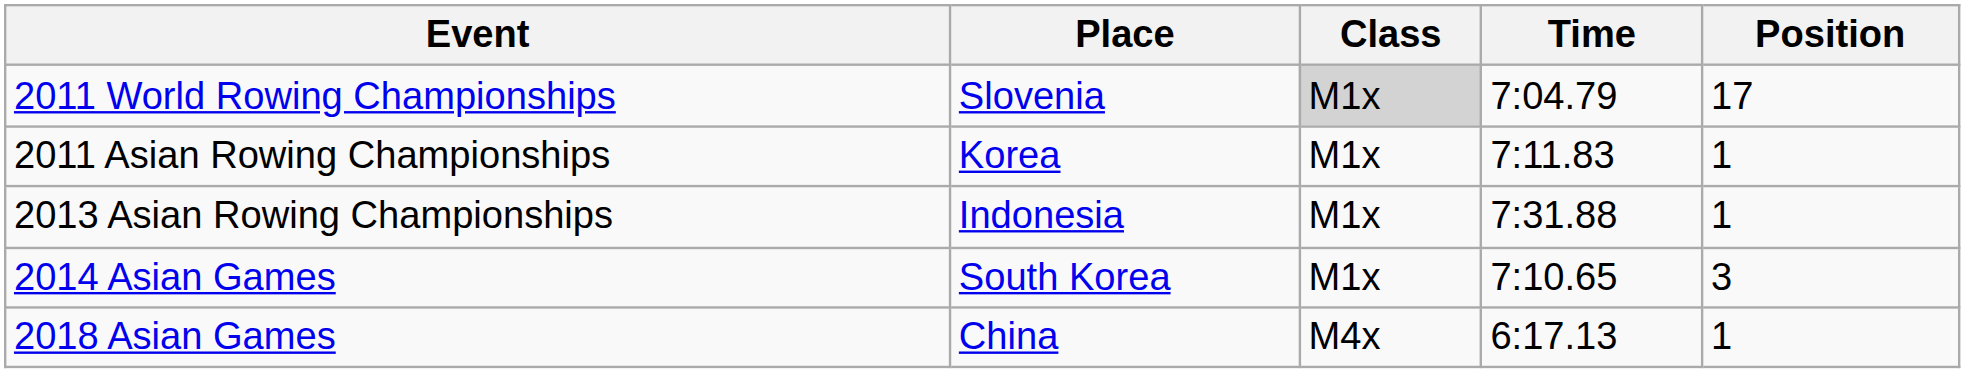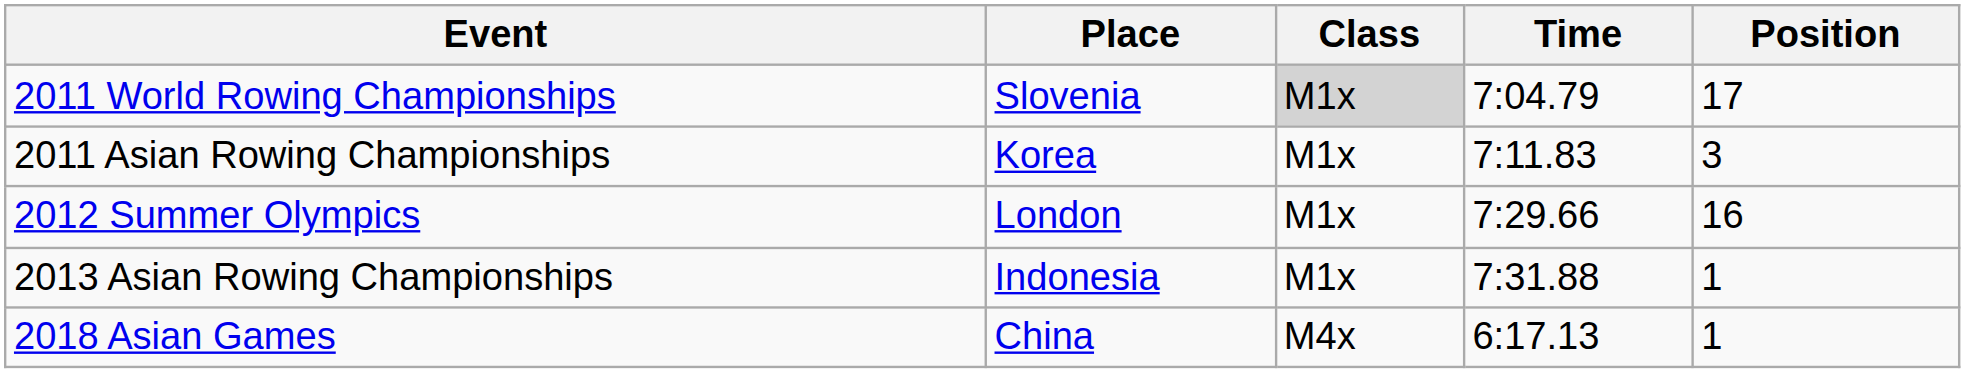 <table class="wikitable" width=65%>
 <tr>
 <th>Event</th>
 <th>Place</th>
 <th>Class</th>
 <th>Time</th>
 <th>Position</th>
 </tr>
 <tr>
 <td><a href='#'>2011 World Rowing Championships</a></td>
 <td><a href='#'>Slovenia</a></td>
 <td style="background: lightgrey;">M1x</td>
 <td>7:04.79</td>
 <td>17</td>
 </tr>
 <tr>
 <td>2011 Asian Rowing Championships</td>
 <td><a href='#'>Korea</a></td>
 <td>M1x</td>
 <td>7:11.83</td>
-<td>1</td>
+<td>3</td>
+</tr>
+<tr>
+<td><a href='#'>2012 Summer Olympics</a></td>
+<td><a href='#'>London</a></td>
+<td>M1x</td>
+<td>7:29.66</td>
+<td>16</td>
 </tr>
 <tr>
 <td>2013 Asian Rowing Championships</td>
 <td><a href='#'>Indonesia</a></td>
 <td>M1x</td>
 <td>7:31.88</td>
 <td>1</td>
 </tr>
 <tr>
-<td><a href='#'>2014 Asian Games</a></td>
-<td><a href='#'>South Korea</a></td>
-<td>M1x</td>
-<td>7:10.65</td>
-<td>3</td>
-</tr>
-<tr>
 <td><a href='#'>2018 Asian Games</a></td>
 <td><a href='#'>China</a></td>
 <td>M4x</td>
 <td>6:17.13</td>
 <td>1</td>
 </tr>
 </table>
